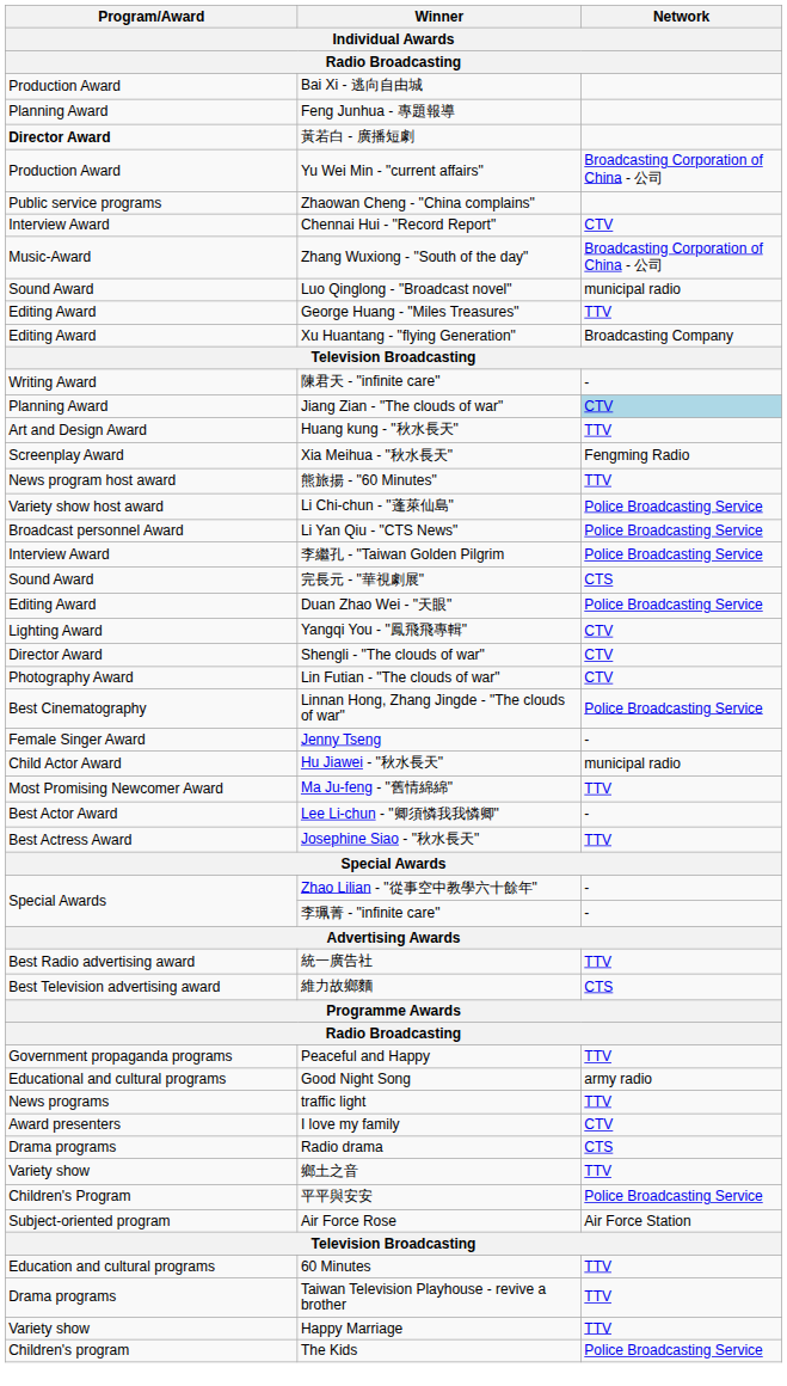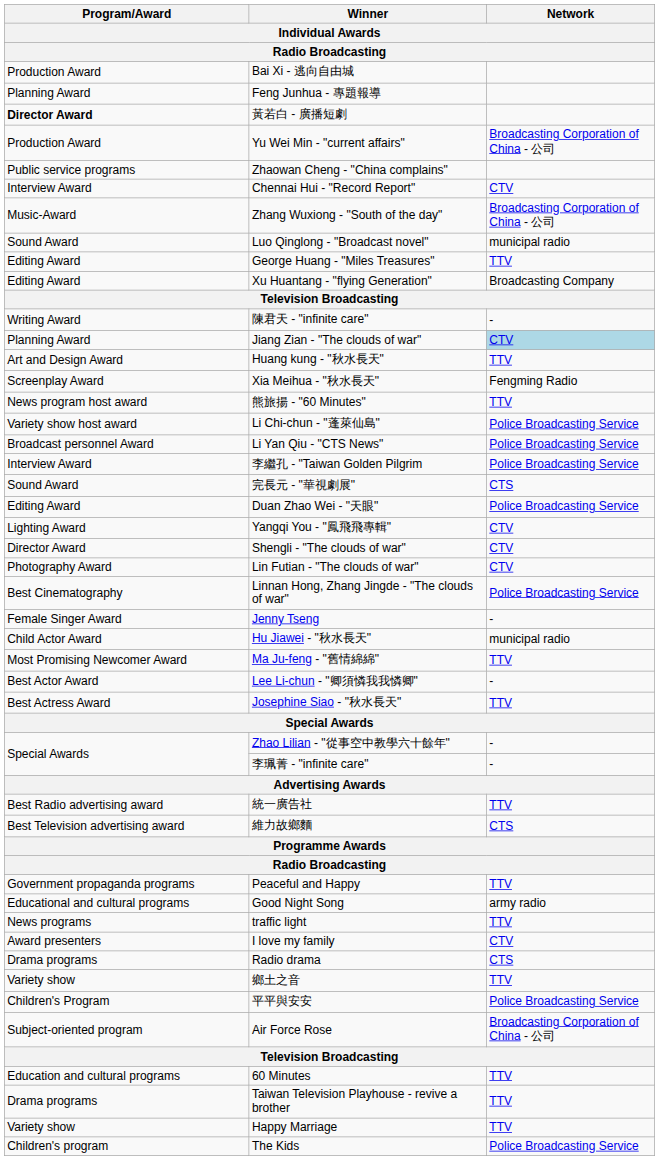 <table class="wikitable">
 <tr>
 <th style="width:300pt;">Program/Award</th>
 <th style="width:300pt;">Winner</th>
 <th style="width:200pt;">Network</th>
 </tr>
 <tr>
 <th colspan=3 style="text-align:center" style="background:#99CCFF;">Individual Awards</th>
 </tr>
 <tr>
 <th colspan=3 style="text-align:center" style="background:LightSteelBlue;">Radio Broadcasting</th>
 </tr>
 <tr>
 <td>Production Award</td>
 <td>Bai Xi - 逃向自由城</td>
 <td></td>
 </tr>
 <tr>
 <td>Planning Award</td>
 <td>Feng Junhua - 專題報導</td>
 <td></td>
 </tr>
 <tr>
 <td><strong>Director Award</strong></td>
 <td>黃若白 - 廣播短劇</td>
 <td></td>
 </tr>
 <tr>
 <td>Production Award</td>
 <td>Yu Wei Min - "current affairs"</td>
 <td><a href='#'>Broadcasting Corporation of China</a> - 公司</td>
 </tr>
 <tr>
 <td>Public service programs</td>
 <td>Zhaowan Cheng - "China complains"</td>
 <td></td>
 </tr>
 <tr>
 <td>Interview Award</td>
 <td>Chennai Hui - "Record Report"</td>
 <td><a href='#'>CTV</a></td>
 </tr>
 <tr>
 <td>Music-Award</td>
 <td>Zhang Wuxiong - "South of the day"</td>
 <td><a href='#'>Broadcasting Corporation of China</a> - 公司</td>
 </tr>
 <tr>
 <td>Sound Award</td>
 <td>Luo Qinglong - "Broadcast novel"</td>
 <td>municipal radio</td>
 </tr>
 <tr>
 <td>Editing Award</td>
 <td>George Huang - "Miles Treasures"</td>
 <td><a href='#'>TTV</a></td>
 </tr>
 <tr>
 <td>Editing Award</td>
 <td>Xu Huantang - "flying Generation"</td>
 <td>Broadcasting Company</td>
 </tr>
 <tr>
 <th colspan=3 style="text-align:center" style="background:LightSteelBlue;">Television Broadcasting</th>
 </tr>
 <tr>
 <td>Writing Award</td>
 <td>陳君天 - "infinite care"</td>
 <td>-</td>
 </tr>
 <tr>
 <td>Planning Award</td>
 <td>Jiang Zian - "The clouds of war"</td>
 <td style="background: lightblue;"><a href='#'>CTV</a></td>
 </tr>
 <tr>
 <td>Art and Design Award</td>
 <td>Huang kung - "秋水長天"</td>
 <td><a href='#'>TTV</a></td>
 </tr>
 <tr>
 <td>Screenplay Award</td>
 <td>Xia Meihua - "秋水長天"</td>
 <td>Fengming Radio</td>
 </tr>
 <tr>
 <td>News program host award</td>
 <td>熊旅揚 - "60 Minutes"</td>
 <td><a href='#'>TTV</a></td>
 </tr>
 <tr>
 <td>Variety show host award</td>
 <td>Li Chi-chun - "蓬萊仙島"</td>
 <td><a href='#'>Police Broadcasting Service</a></td>
 </tr>
 <tr>
 <td>Broadcast personnel Award</td>
 <td>Li Yan Qiu - "CTS News"</td>
 <td><a href='#'>Police Broadcasting Service</a></td>
 </tr>
 <tr>
 <td>Interview Award</td>
 <td>李繼孔 - "Taiwan Golden Pilgrim</td>
 <td><a href='#'>Police Broadcasting Service</a></td>
 </tr>
 <tr>
 <td>Sound Award</td>
 <td>完長元  - "華視劇展"</td>
 <td><a href='#'>CTS</a></td>
 </tr>
 <tr>
 <td>Editing Award</td>
 <td>Duan Zhao Wei - "天眼"</td>
 <td><a href='#'>Police Broadcasting Service</a></td>
 </tr>
 <tr>
 <td>Lighting Award</td>
 <td>Yangqi You - "鳳飛飛專輯"</td>
 <td><a href='#'>CTV</a></td>
 </tr>
 <tr>
 <td>Director Award</td>
 <td>Shengli - "The clouds of war"</td>
 <td><a href='#'>CTV</a></td>
 </tr>
 <tr>
 <td>Photography Award</td>
 <td>Lin Futian - "The clouds of war"</td>
 <td><a href='#'>CTV</a></td>
 </tr>
 <tr>
 <td>Best Cinematography</td>
 <td>Linnan Hong, Zhang Jingde - "The clouds of war"</td>
 <td><a href='#'>Police Broadcasting Service</a></td>
 </tr>
 <tr>
 <td>Female Singer Award</td>
 <td><a href='#'>Jenny Tseng</a></td>
 <td>-</td>
 </tr>
 <tr>
 <td>Child Actor Award</td>
 <td><a href='#'>Hu Jiawei</a> - "秋水長天"</td>
 <td>municipal radio</td>
 </tr>
 <tr>
 <td>Most Promising Newcomer Award</td>
 <td><a href='#'>Ma Ju-feng</a> - "舊情綿綿"</td>
 <td><a href='#'>TTV</a></td>
 </tr>
 <tr>
 <td>Best Actor Award</td>
 <td><a href='#'>Lee Li-chun</a> - "卿須憐我我憐卿"</td>
 <td>-</td>
 </tr>
 <tr>
 <td>Best Actress Award</td>
 <td><a href='#'>Josephine Siao</a> - "秋水長天"</td>
 <td><a href='#'>TTV</a></td>
 </tr>
 <tr>
 <th colspan=3 style="text-align:center" style="background:#99CCFF;">Special Awards</th>
 </tr>
 <tr>
 <td rowspan=2>Special Awards</td>
 <td><a href='#'>Zhao Lilian</a> - "從事空中教學六十餘年"</td>
 <td>-</td>
 </tr>
 <tr>
 <td>李珮菁  - "infinite care"</td>
 <td>-</td>
 </tr>
 <tr>
 <th colspan=3 style="text-align:center" style="background:#99CCFF;">Advertising Awards</th>
 </tr>
 <tr>
 <td>Best Radio advertising award</td>
 <td>統一廣告社</td>
 <td><a href='#'>TTV</a></td>
 </tr>
 <tr>
 <td>Best Television advertising award</td>
 <td>維力故鄉麵</td>
 <td><a href='#'>CTS</a></td>
 </tr>
 <tr>
 <th colspan=3 style="text-align:center" style="background:#99CCFF;">Programme Awards</th>
 </tr>
 <tr>
 <th colspan=3 style="text-align:center" style="background:LightSteelBlue;">Radio Broadcasting</th>
 </tr>
 <tr>
 <td>Government propaganda programs</td>
 <td>Peaceful and Happy</td>
 <td><a href='#'>TTV</a></td>
 </tr>
 <tr>
 <td>Educational and cultural programs</td>
 <td>Good Night Song</td>
 <td>army radio</td>
 </tr>
 <tr>
 <td>News programs</td>
 <td>traffic light</td>
 <td><a href='#'>TTV</a></td>
 </tr>
 <tr>
 <td>Award presenters</td>
 <td>I love my family</td>
 <td><a href='#'>CTV</a></td>
 </tr>
 <tr>
 <td>Drama programs</td>
 <td>Radio drama</td>
 <td><a href='#'>CTS</a></td>
 </tr>
 <tr>
 <td>Variety show</td>
 <td>鄉土之音</td>
 <td><a href='#'>TTV</a></td>
 </tr>
 <tr>
 <td>Children's Program</td>
 <td>平平與安安</td>
 <td><a href='#'>Police Broadcasting Service</a></td>
 </tr>
 <tr>
 <td>Subject-oriented program</td>
 <td>Air Force Rose</td>
-<td>Air Force Station</td>
+<td><a href='#'>Broadcasting Corporation of China</a> - 公司</td>
 </tr>
 <tr>
 <th colspan=3 style="text-align:center" style="background:LightSteelBlue;">Television Broadcasting</th>
 </tr>
 <tr>
 <td>Education and cultural programs</td>
 <td>60 Minutes</td>
 <td><a href='#'>TTV</a></td>
 </tr>
 <tr>
 <td>Drama programs</td>
 <td>Taiwan Television Playhouse - revive a brother</td>
 <td><a href='#'>TTV</a></td>
 </tr>
 <tr>
 <td>Variety show</td>
 <td>Happy Marriage</td>
 <td><a href='#'>TTV</a></td>
 </tr>
 <tr>
 <td>Children's program</td>
 <td>The Kids</td>
 <td><a href='#'>Police Broadcasting Service</a></td>
 </tr>
 </table>
